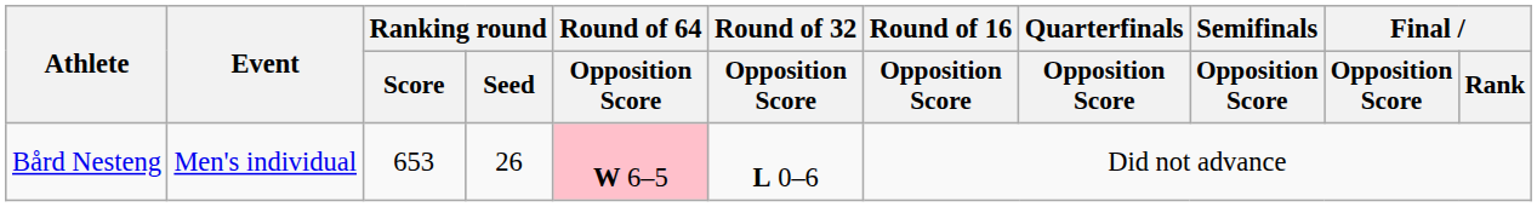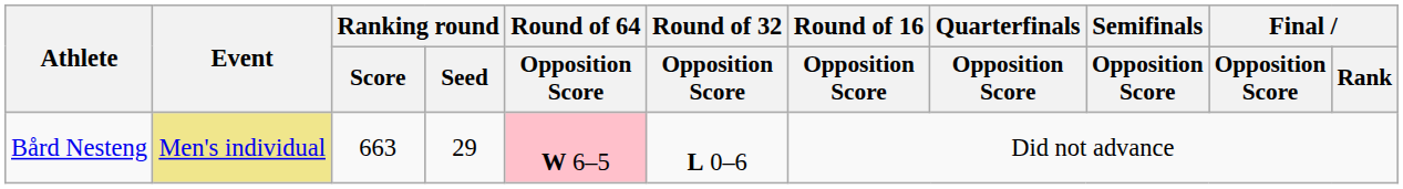 <table class="wikitable" style="font-size:90%">
 <tr>
 <th rowspan=2>Athlete</th>
 <th rowspan=2>Event</th>
 <th colspan="2">Ranking round</th>
 <th>Round of 64</th>
 <th>Round of 32</th>
 <th>Round of 16</th>
 <th>Quarterfinals</th>
 <th>Semifinals</th>
 <th colspan="2">Final / </th>
 </tr>
 <tr style="font-size:95%">
 <th>Score</th>
 <th>Seed</th>
 <th>Opposition<br>Score</th>
 <th>Opposition<br>Score</th>
 <th>Opposition<br>Score</th>
 <th>Opposition<br>Score</th>
 <th>Opposition<br>Score</th>
 <th>Opposition<br>Score</th>
 <th>Rank</th>
 </tr>
 <tr align=center>
 <td align=left><a href='#'>Bård Nesteng</a></td>
-<td align=left><a href='#'>Men's individual</a></td>
-<td>653</td>
-<td>26</td>
+<td align=left style="background: khaki;"><a href='#'>Men's individual</a></td>
+<td>663</td>
+<td>29</td>
 <td style="background: pink;"><br><strong>W</strong> 6–5</td>
 <td><br><strong>L</strong> 0–6</td>
 <td colspan=5>Did not advance</td>
 </tr>
 </table>
